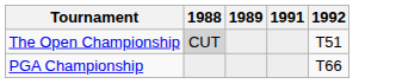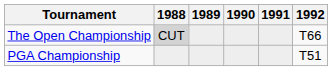 <table class="wikitable" style="font-size:95%;text-align:center;">
 <tr>
 <th>Tournament</th>
 <th>1988</th>
 <th>1989</th>
+<th>1990</th>
 <th>1991</th>
 <th>1992</th>
 </tr>
 <tr>
 <td align=left><a href='#'>The Open Championship</a></td>
 <td style="background: lightgrey;">CUT</td>
 <td style="background:#eeeeee;"></td>
 <td style="background:#eeeeee;"></td>
-<td>T51</td>
+<td style="background:#eeeeee;"></td>
+<td>T66</td>
 </tr>
 <tr>
 <td align=left><a href='#'>PGA Championship</a></td>
 <td style="background:#eeeeee;"></td>
 <td style="background:#eeeeee;"></td>
 <td style="background:#eeeeee;"></td>
-<td>T66</td>
+<td style="background:#eeeeee;"></td>
+<td>T51</td>
 </tr>
 </table>
